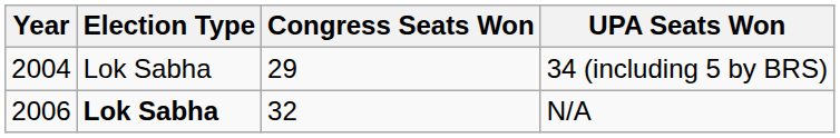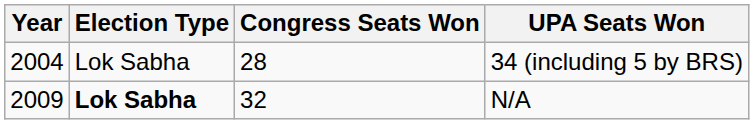 <table class="wikitable">
 <tr>
 <th>Year</th>
 <th>Election Type</th>
 <th>Congress Seats Won</th>
 <th>UPA Seats Won</th>
 </tr>
 <tr>
 <td>2004</td>
 <td>Lok Sabha</td>
-<td>29</td>
+<td>28</td>
 <td>34 (including 5 by BRS)</td>
 </tr>
 <tr>
-<td>2006</td>
+<td>2009</td>
 <td><strong>Lok Sabha</strong></td>
 <td>32</td>
 <td>N/A</td>
 </tr>
 </table>
